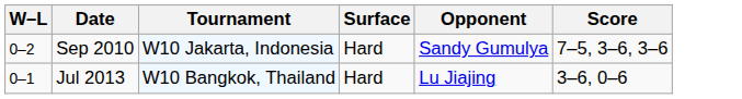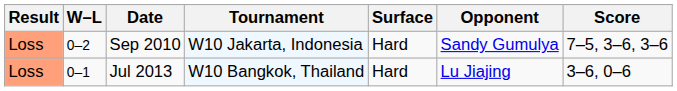 <table class="sortable wikitable" style=font-size:97%>
 <tr>
+<th>Result</th>
 <th class="unsortable">W–L</th>
 <th>Date</th>
 <th>Tournament</th>
 <th>Surface</th>
 <th>Opponent</th>
 <th class="unsortable">Score</th>
 </tr>
 <tr>
+<td bgcolor="FFA07A">Loss</td>
 <td><small>0–2</small></td>
 <td>Sep 2010</td>
 <td bgcolor=#f0f8ff>W10 Jakarta, Indonesia</td>
 <td>Hard</td>
 <td> <a href='#'>Sandy Gumulya</a></td>
 <td>7–5, 3–6, 3–6</td>
 </tr>
 <tr>
+<td bgcolor="FFA07A">Loss</td>
 <td><small>0–1</small></td>
 <td>Jul 2013</td>
 <td bgcolor=#f0f8ff>W10 Bangkok, Thailand</td>
 <td>Hard</td>
 <td> <a href='#'>Lu Jiajing</a></td>
 <td>3–6, 0–6</td>
 </tr>
 </table>
